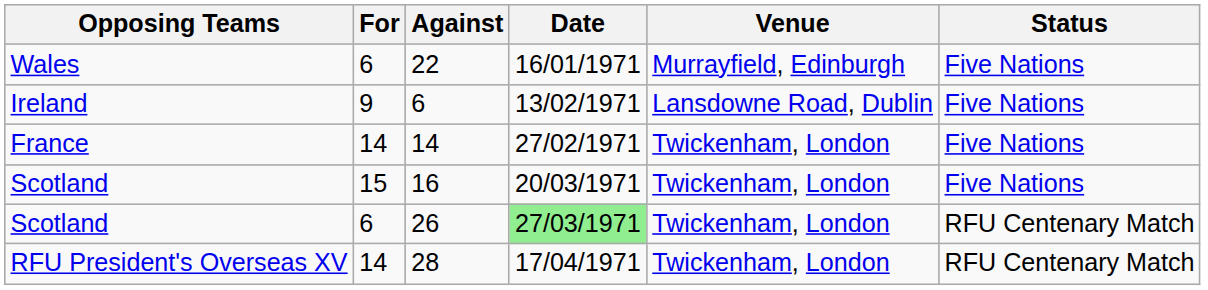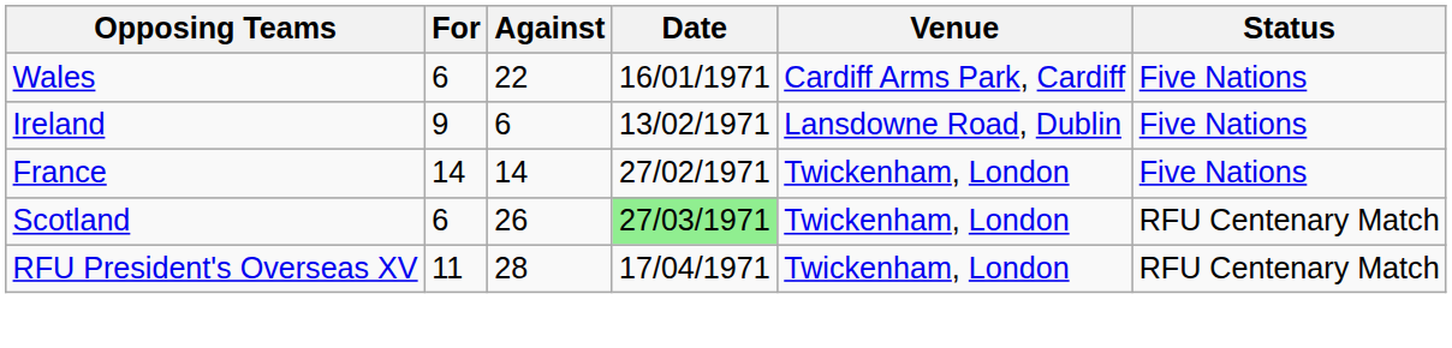 <table class="wikitable">
 <tr>
 <th>Opposing Teams</th>
 <th>For</th>
 <th>Against</th>
 <th>Date</th>
 <th>Venue</th>
 <th>Status</th>
 </tr>
 <tr>
 <td><a href='#'>Wales</a></td>
 <td>6</td>
 <td>22</td>
 <td>16/01/1971</td>
-<td><a href='#'>Murrayfield</a>, <a href='#'>Edinburgh</a></td>
+<td><a href='#'>Cardiff Arms Park</a>, <a href='#'>Cardiff</a></td>
 <td><a href='#'>Five Nations</a></td>
 </tr>
 <tr>
 <td><a href='#'>Ireland</a></td>
 <td>9</td>
 <td>6</td>
 <td>13/02/1971</td>
 <td><a href='#'>Lansdowne Road</a>, <a href='#'>Dublin</a></td>
 <td><a href='#'>Five Nations</a></td>
 </tr>
 <tr>
 <td><a href='#'>France</a></td>
 <td>14</td>
 <td>14</td>
 <td>27/02/1971</td>
 <td><a href='#'>Twickenham</a>, <a href='#'>London</a></td>
 <td><a href='#'>Five Nations</a></td>
 </tr>
 <tr>
 <td><a href='#'>Scotland</a></td>
-<td>15</td>
-<td>16</td>
-<td>20/03/1971</td>
-<td><a href='#'>Twickenham</a>, <a href='#'>London</a></td>
-<td><a href='#'>Five Nations</a></td>
-</tr>
-<tr>
-<td><a href='#'>Scotland</a></td>
 <td>6</td>
 <td>26</td>
 <td style="background: lightgreen;">27/03/1971</td>
 <td><a href='#'>Twickenham</a>, <a href='#'>London</a></td>
 <td>RFU Centenary Match</td>
 </tr>
 <tr>
 <td><a href='#'>RFU President's Overseas XV</a></td>
-<td>14</td>
+<td>11</td>
 <td>28</td>
 <td>17/04/1971</td>
 <td><a href='#'>Twickenham</a>, <a href='#'>London</a></td>
 <td>RFU Centenary Match</td>
 </tr>
 </table>
